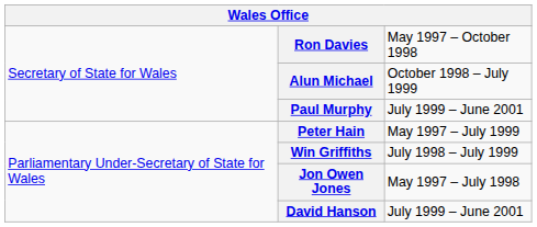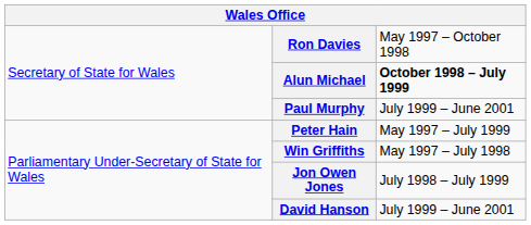 <table class="wikitable plainrowheaders" width=100% style="max-width:55em;">
 <tr>
 <th colspan=4><a href='#'>Wales Office</a></th>
 </tr>
 <tr>
 <td rowspan="3"><a href='#'>Secretary of State for Wales</a></td>
 <th scope="row" style="font-weight:bold;"><a href='#'>Ron Davies</a></th>
 <td>May 1997 – October 1998</td>
 </tr>
 <tr>
 <th scope="row" style="font-weight:bold;"><a href='#'>Alun Michael</a></th>
-<td>October 1998 – July 1999</td>
+<td><strong>October 1998 – July 1999</strong></td>
 </tr>
 <tr>
 <th scope="row" style="font-weight:bold;"><a href='#'>Paul Murphy</a></th>
 <td>July 1999 – June 2001</td>
 </tr>
 <tr>
 <td rowspan="4"><a href='#'>Parliamentary Under-Secretary of State for Wales</a></td>
 <th scope="row"><a href='#'>Peter Hain</a></th>
 <td>May 1997 – July 1999</td>
 </tr>
 <tr>
 <th scope="row"><a href='#'>Win Griffiths</a></th>
-<td>July 1998 – July 1999</td>
+<td>May 1997 – July 1998</td>
 </tr>
 <tr>
 <th scope="row"><a href='#'>Jon Owen Jones</a></th>
-<td>May 1997 – July 1998</td>
+<td>July 1998 – July 1999</td>
 </tr>
 <tr>
 <th scope="row"><a href='#'>David Hanson</a></th>
 <td>July 1999 – June 2001</td>
 </tr>
 </table>
